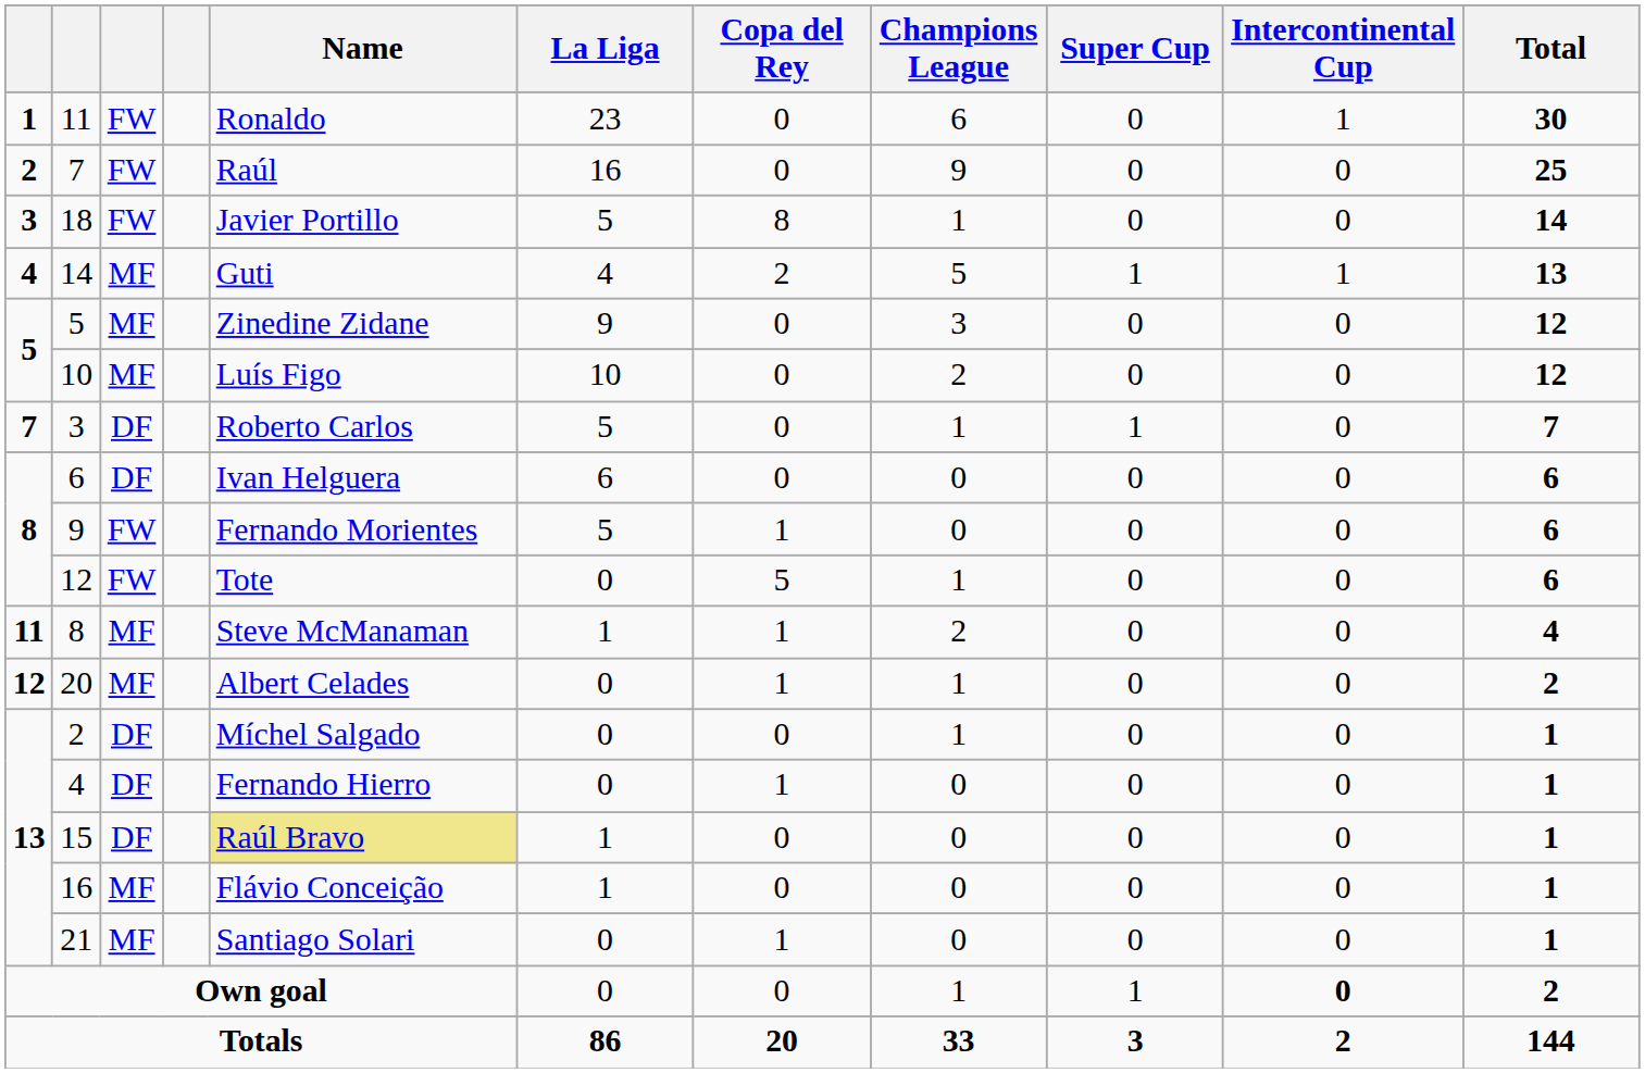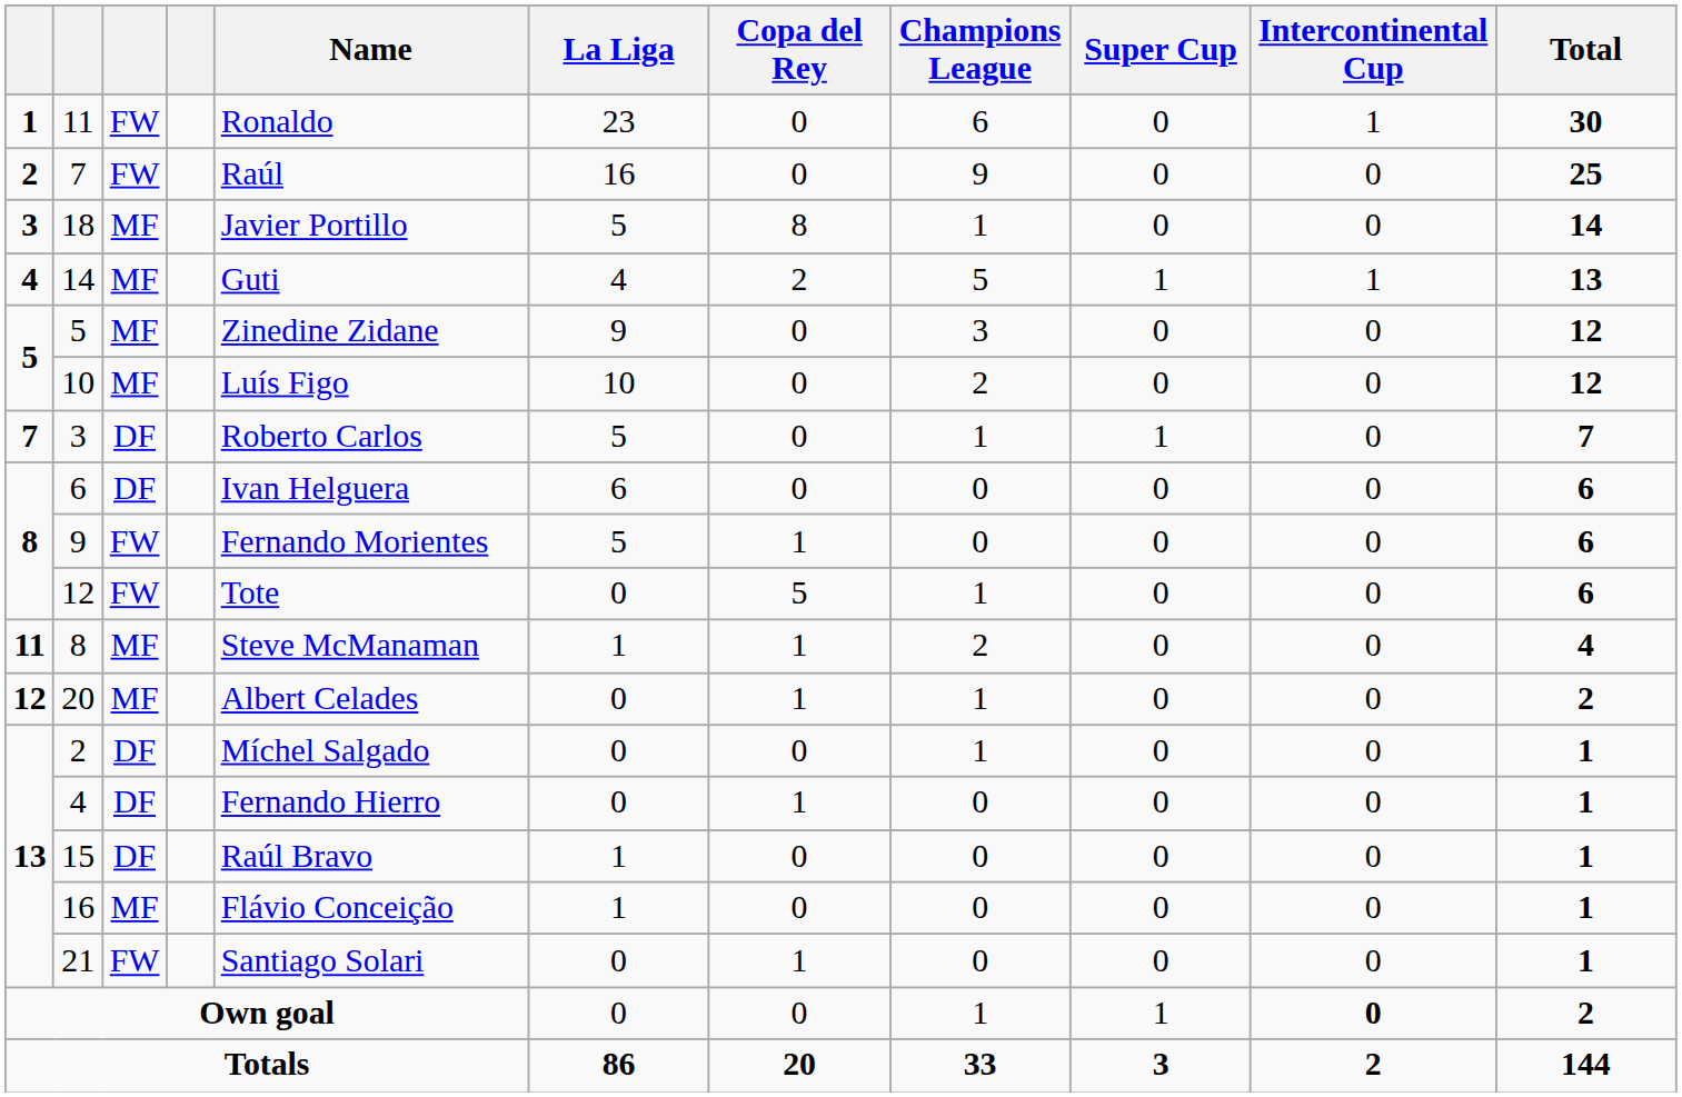 <table class="wikitable" style="text-align:center">
 <tr>
 <th width=15></th>
 <th width=15></th>
 <th width=15></th>
 <th width=15></th>
 <th width=145>Name</th>
 <th width=80><a href='#'>La Liga</a></th>
 <th width=80><a href='#'>Copa del Rey</a></th>
 <th width=80><a href='#'>Champions League</a></th>
 <th width=80><a href='#'>Super Cup</a></th>
 <th width=80><a href='#'>Intercontinental Cup</a></th>
 <th width=80>Total</th>
 </tr>
 <tr>
 <td><strong>1</strong></td>
 <td>11</td>
 <td><a href='#'>FW</a></td>
 <td></td>
 <td align=left><a href='#'>Ronaldo</a></td>
 <td>23</td>
 <td>0</td>
 <td>6</td>
 <td>0</td>
 <td>1</td>
 <td><strong>30</strong></td>
 </tr>
 <tr>
 <td><strong>2</strong></td>
 <td>7</td>
 <td><a href='#'>FW</a></td>
 <td></td>
 <td align=left><a href='#'>Raúl</a></td>
 <td>16</td>
 <td>0</td>
 <td>9</td>
 <td>0</td>
 <td>0</td>
 <td><strong>25</strong></td>
 </tr>
 <tr>
 <td><strong>3</strong></td>
 <td>18</td>
-<td><a href='#'>FW</a></td>
+<td><a href='#'>MF</a></td>
 <td></td>
 <td align=left><a href='#'>Javier Portillo</a></td>
 <td>5</td>
 <td>8</td>
 <td>1</td>
 <td>0</td>
 <td>0</td>
 <td><strong>14</strong></td>
 </tr>
 <tr>
 <td><strong>4</strong></td>
 <td>14</td>
 <td><a href='#'>MF</a></td>
 <td></td>
 <td align=left><a href='#'>Guti</a></td>
 <td>4</td>
 <td>2</td>
 <td>5</td>
 <td>1</td>
 <td>1</td>
 <td><strong>13</strong></td>
 </tr>
 <tr>
 <td rowspan=2><strong>5</strong></td>
 <td>5</td>
 <td><a href='#'>MF</a></td>
 <td></td>
 <td align=left><a href='#'>Zinedine Zidane</a></td>
 <td>9</td>
 <td>0</td>
 <td>3</td>
 <td>0</td>
 <td>0</td>
 <td><strong>12</strong></td>
 </tr>
 <tr>
 <td>10</td>
 <td><a href='#'>MF</a></td>
 <td></td>
 <td align=left><a href='#'>Luís Figo</a></td>
 <td>10</td>
 <td>0</td>
 <td>2</td>
 <td>0</td>
 <td>0</td>
 <td><strong>12</strong></td>
 </tr>
 <tr>
 <td><strong>7</strong></td>
 <td>3</td>
 <td><a href='#'>DF</a></td>
 <td></td>
 <td align=left><a href='#'>Roberto Carlos</a></td>
 <td>5</td>
 <td>0</td>
 <td>1</td>
 <td>1</td>
 <td>0</td>
 <td><strong>7</strong></td>
 </tr>
 <tr>
 <td rowspan=3><strong>8</strong></td>
 <td>6</td>
 <td><a href='#'>DF</a></td>
 <td></td>
 <td align=left><a href='#'>Ivan Helguera</a></td>
 <td>6</td>
 <td>0</td>
 <td>0</td>
 <td>0</td>
 <td>0</td>
 <td><strong>6</strong></td>
 </tr>
 <tr>
 <td>9</td>
 <td><a href='#'>FW</a></td>
 <td></td>
 <td align=left><a href='#'>Fernando Morientes</a></td>
 <td>5</td>
 <td>1</td>
 <td>0</td>
 <td>0</td>
 <td>0</td>
 <td><strong>6</strong></td>
 </tr>
 <tr>
 <td>12</td>
 <td><a href='#'>FW</a></td>
 <td></td>
 <td align=left><a href='#'>Tote</a></td>
 <td>0</td>
 <td>5</td>
 <td>1</td>
 <td>0</td>
 <td>0</td>
 <td><strong>6</strong></td>
 </tr>
 <tr>
 <td><strong>11</strong></td>
 <td>8</td>
 <td><a href='#'>MF</a></td>
 <td></td>
 <td align=left><a href='#'>Steve McManaman</a></td>
 <td>1</td>
 <td>1</td>
 <td>2</td>
 <td>0</td>
 <td>0</td>
 <td><strong>4</strong></td>
 </tr>
 <tr>
 <td><strong>12</strong></td>
 <td>20</td>
 <td><a href='#'>MF</a></td>
 <td></td>
 <td align=left><a href='#'>Albert Celades</a></td>
 <td>0</td>
 <td>1</td>
 <td>1</td>
 <td>0</td>
 <td>0</td>
 <td><strong>2</strong></td>
 </tr>
 <tr>
 <td rowspan=5><strong>13</strong></td>
 <td>2</td>
 <td><a href='#'>DF</a></td>
 <td></td>
 <td align=left><a href='#'>Míchel Salgado</a></td>
 <td>0</td>
 <td>0</td>
 <td>1</td>
 <td>0</td>
 <td>0</td>
 <td><strong>1</strong></td>
 </tr>
 <tr>
 <td>4</td>
 <td><a href='#'>DF</a></td>
 <td></td>
 <td align=left><a href='#'>Fernando Hierro</a></td>
 <td>0</td>
 <td>1</td>
 <td>0</td>
 <td>0</td>
 <td>0</td>
 <td><strong>1</strong></td>
 </tr>
 <tr>
 <td>15</td>
 <td><a href='#'>DF</a></td>
 <td></td>
-<td align=left style="background: khaki;"><a href='#'>Raúl Bravo</a></td>
+<td align=left><a href='#'>Raúl Bravo</a></td>
 <td>1</td>
 <td>0</td>
 <td>0</td>
 <td>0</td>
 <td>0</td>
 <td><strong>1</strong></td>
 </tr>
 <tr>
 <td>16</td>
 <td><a href='#'>MF</a></td>
 <td></td>
 <td align=left><a href='#'>Flávio Conceição</a></td>
 <td>1</td>
 <td>0</td>
 <td>0</td>
 <td>0</td>
 <td>0</td>
 <td><strong>1</strong></td>
 </tr>
 <tr>
 <td>21</td>
-<td><a href='#'>MF</a></td>
+<td><a href='#'>FW</a></td>
 <td></td>
 <td align=left><a href='#'>Santiago Solari</a></td>
 <td>0</td>
 <td>1</td>
 <td>0</td>
 <td>0</td>
 <td>0</td>
 <td><strong>1</strong></td>
 </tr>
 <tr>
 <td colspan=5><strong>Own goal</strong></td>
 <td>0</td>
 <td>0</td>
 <td>1</td>
 <td>1</td>
 <td><strong>0</strong></td>
 <td><strong>2</strong></td>
 </tr>
 <tr>
 <td colspan=5><strong>Totals</strong></td>
 <td><strong>86</strong></td>
 <td><strong>20</strong></td>
 <td><strong>33</strong></td>
 <td><strong>3</strong></td>
 <td><strong>2</strong></td>
 <td><strong>144</strong></td>
 </tr>
 </table>
